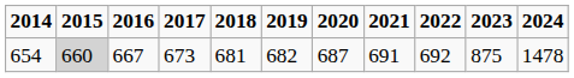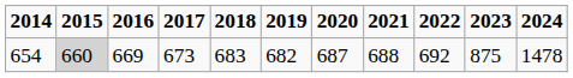 <table class="wikitable">
 <tr>
 <td><strong>2014</strong></td>
 <td><strong>2015</strong></td>
 <td><strong>2016</strong></td>
 <td><strong>2017</strong></td>
 <td><strong>2018</strong></td>
 <td><strong>2019</strong></td>
 <td><strong>2020</strong></td>
 <td><strong>2021</strong></td>
 <td><strong>2022</strong></td>
 <td><strong>2023</strong></td>
 <td><strong>2024</strong></td>
 </tr>
 <tr>
 <td>654</td>
 <td style="background: lightgrey;">660</td>
-<td>667</td>
+<td>669</td>
 <td>673</td>
-<td>681</td>
+<td>683</td>
 <td>682</td>
 <td>687</td>
-<td>691</td>
+<td>688</td>
 <td>692</td>
 <td>875</td>
 <td>1478</td>
 </tr>
 </table>
